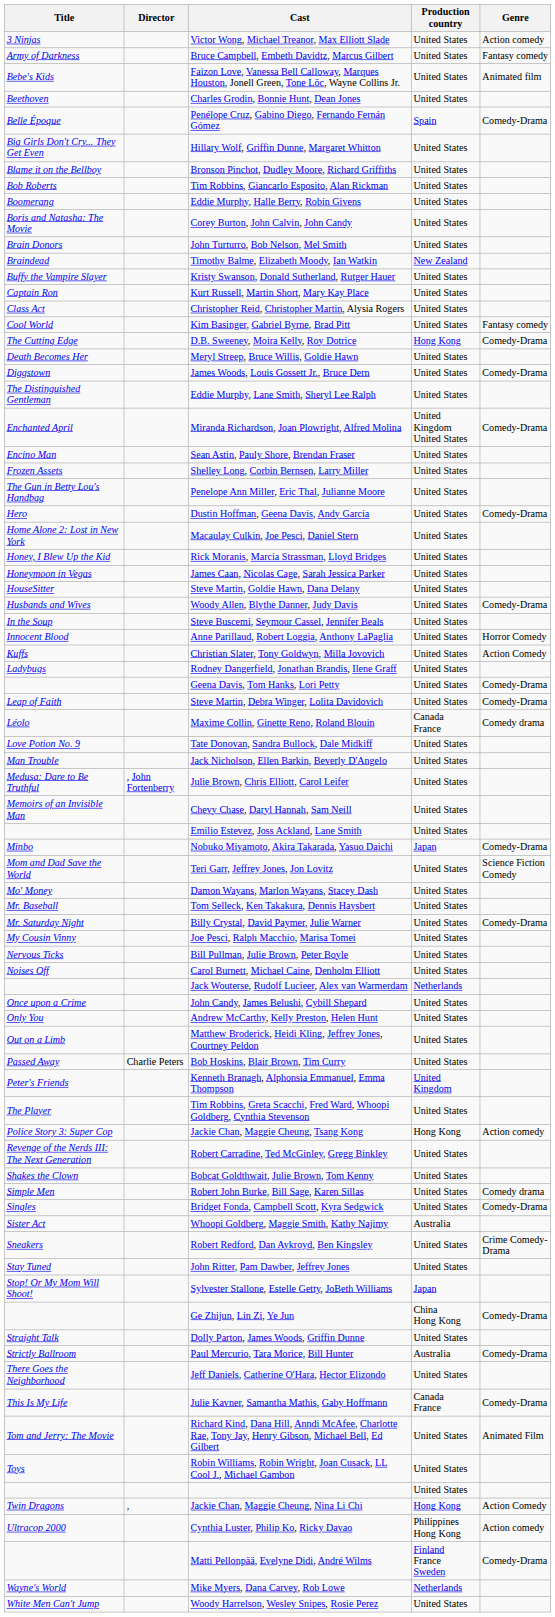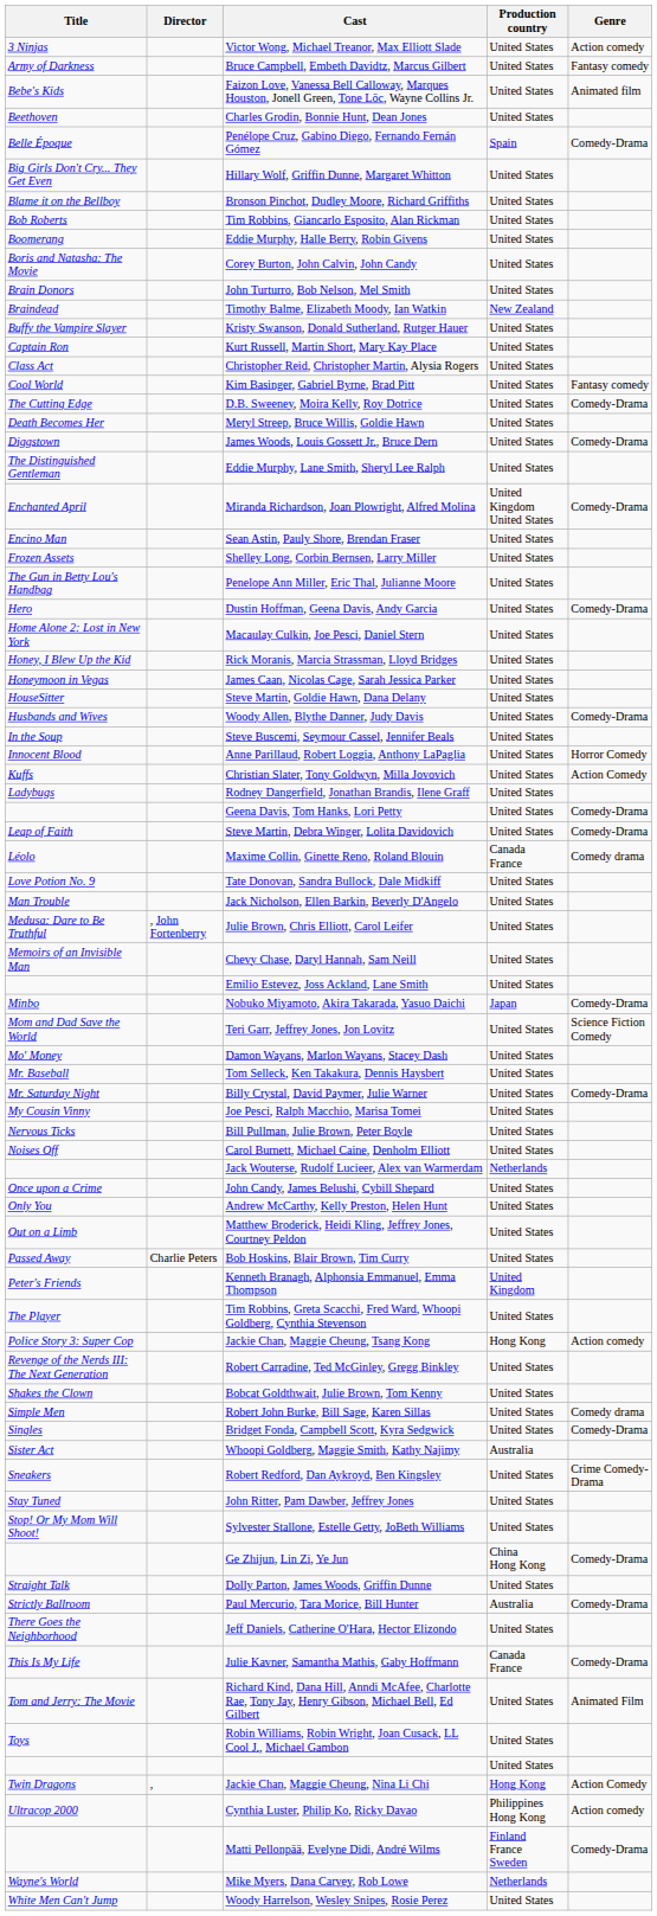 <table class="wikitable sortable">
 <tr>
 <th scope="col">Title</th>
 <th scope="col">Director</th>
 <th scope="col" class="unsortable">Cast</th>
 <th scope="col">Production country</th>
 <th scope="col">Genre</th>
 </tr>
 <tr>
 <td><em><a href='#'>3 Ninjas</a></em></td>
 <td></td>
 <td><a href='#'>Victor Wong</a>, <a href='#'>Michael Treanor</a>, <a href='#'>Max Elliott Slade</a></td>
 <td>United States</td>
 <td>Action comedy</td>
 </tr>
 <tr>
 <td><em><a href='#'>Army of Darkness</a></em></td>
 <td></td>
 <td><a href='#'>Bruce Campbell</a>, <a href='#'>Embeth Davidtz</a>, <a href='#'>Marcus Gilbert</a></td>
 <td>United States</td>
 <td>Fantasy comedy</td>
 </tr>
 <tr>
 <td><em><a href='#'>Bebe's Kids</a></em></td>
 <td></td>
 <td><a href='#'>Faizon Love</a>, <a href='#'>Vanessa Bell Calloway</a>, <a href='#'>Marques Houston</a>, Jonell Green, <a href='#'>Tone Lōc</a>, Wayne Collins Jr.</td>
 <td>United States</td>
 <td>Animated film</td>
 </tr>
 <tr>
 <td><em><a href='#'>Beethoven</a></em></td>
 <td></td>
 <td><a href='#'>Charles Grodin</a>, <a href='#'>Bonnie Hunt</a>, <a href='#'>Dean Jones</a></td>
 <td>United States</td>
 <td></td>
 </tr>
 <tr>
 <td><em><a href='#'>Belle Époque</a></em></td>
 <td></td>
 <td><a href='#'>Penélope Cruz</a>, <a href='#'>Gabino Diego</a>, <a href='#'>Fernando Fernán Gómez</a></td>
 <td><a href='#'>Spain</a></td>
 <td>Comedy-Drama</td>
 </tr>
 <tr>
 <td><em><a href='#'>Big Girls Don't Cry... They Get Even</a></em></td>
 <td></td>
 <td><a href='#'>Hillary Wolf</a>, <a href='#'>Griffin Dunne</a>, <a href='#'>Margaret Whitton</a></td>
 <td>United States</td>
 <td></td>
 </tr>
 <tr>
 <td><em><a href='#'>Blame it on the Bellboy</a></em></td>
 <td></td>
 <td><a href='#'>Bronson Pinchot</a>, <a href='#'>Dudley Moore</a>, <a href='#'>Richard Griffiths</a></td>
 <td>United States</td>
 <td></td>
 </tr>
 <tr>
 <td><em><a href='#'>Bob Roberts</a></em></td>
 <td></td>
 <td><a href='#'>Tim Robbins</a>, <a href='#'>Giancarlo Esposito</a>, <a href='#'>Alan Rickman</a></td>
 <td>United States<br></td>
 <td></td>
 </tr>
 <tr>
 <td><em><a href='#'>Boomerang</a></em></td>
 <td></td>
 <td><a href='#'>Eddie Murphy</a>, <a href='#'>Halle Berry</a>, <a href='#'>Robin Givens</a></td>
 <td>United States</td>
 <td></td>
 </tr>
 <tr>
 <td><em><a href='#'>Boris and Natasha: The Movie</a></em></td>
 <td></td>
 <td><a href='#'>Corey Burton</a>, <a href='#'>John Calvin</a>, <a href='#'>John Candy</a></td>
 <td>United States</td>
 <td></td>
 </tr>
 <tr>
 <td><em><a href='#'>Brain Donors</a></em></td>
 <td></td>
 <td><a href='#'>John Turturro</a>, <a href='#'>Bob Nelson</a>, <a href='#'>Mel Smith</a></td>
 <td>United States</td>
 <td></td>
 </tr>
 <tr>
 <td><em><a href='#'>Braindead</a></em></td>
 <td></td>
 <td><a href='#'>Timothy Balme</a>, <a href='#'>Elizabeth Moody</a>, <a href='#'>Ian Watkin</a></td>
 <td><a href='#'>New Zealand</a></td>
 <td></td>
 </tr>
 <tr>
 <td><em><a href='#'>Buffy the Vampire Slayer</a></em></td>
 <td></td>
 <td><a href='#'>Kristy Swanson</a>, <a href='#'>Donald Sutherland</a>, <a href='#'>Rutger Hauer</a></td>
 <td>United States</td>
 <td></td>
 </tr>
 <tr>
 <td><em><a href='#'>Captain Ron</a></em></td>
 <td></td>
 <td><a href='#'>Kurt Russell</a>, <a href='#'>Martin Short</a>, <a href='#'>Mary Kay Place</a></td>
 <td>United States</td>
 <td></td>
 </tr>
 <tr>
 <td><em><a href='#'>Class Act</a></em></td>
 <td></td>
 <td><a href='#'>Christopher Reid</a>, <a href='#'>Christopher Martin</a>, Alysia Rogers</td>
 <td>United States</td>
 <td></td>
 </tr>
 <tr>
 <td><em><a href='#'>Cool World</a></em></td>
 <td></td>
 <td><a href='#'>Kim Basinger</a>, <a href='#'>Gabriel Byrne</a>, <a href='#'>Brad Pitt</a></td>
 <td>United States</td>
 <td>Fantasy comedy</td>
 </tr>
 <tr>
 <td><em><a href='#'>The Cutting Edge</a></em></td>
 <td></td>
 <td><a href='#'>D.B. Sweeney</a>, <a href='#'>Moira Kelly</a>, <a href='#'>Roy Dotrice</a></td>
-<td><a href='#'>Hong Kong</a></td>
+<td>United States</td>
 <td>Comedy-Drama</td>
 </tr>
 <tr>
 <td><em><a href='#'>Death Becomes Her</a></em></td>
 <td></td>
 <td><a href='#'>Meryl Streep</a>, <a href='#'>Bruce Willis</a>, <a href='#'>Goldie Hawn</a></td>
 <td>United States</td>
 <td></td>
 </tr>
 <tr>
 <td><em><a href='#'>Diggstown</a></em></td>
 <td></td>
 <td><a href='#'>James Woods</a>, <a href='#'>Louis Gossett Jr.</a>, <a href='#'>Bruce Dern</a></td>
 <td>United States</td>
 <td>Comedy-Drama</td>
 </tr>
 <tr>
 <td><em><a href='#'>The Distinguished Gentleman</a></em></td>
 <td></td>
 <td><a href='#'>Eddie Murphy</a>, <a href='#'>Lane Smith</a>, <a href='#'>Sheryl Lee Ralph</a></td>
 <td>United States</td>
 <td></td>
 </tr>
 <tr>
 <td><em><a href='#'>Enchanted April</a></em></td>
 <td></td>
 <td><a href='#'>Miranda Richardson</a>, <a href='#'>Joan Plowright</a>, <a href='#'>Alfred Molina</a></td>
 <td>United Kingdom<br>United States</td>
 <td>Comedy-Drama</td>
 </tr>
 <tr>
 <td><em><a href='#'>Encino Man</a></em></td>
 <td></td>
 <td><a href='#'>Sean Astin</a>, <a href='#'>Pauly Shore</a>, <a href='#'>Brendan Fraser</a></td>
 <td>United States</td>
 <td></td>
 </tr>
 <tr>
 <td><em><a href='#'>Frozen Assets</a></em></td>
 <td></td>
 <td><a href='#'>Shelley Long</a>, <a href='#'>Corbin Bernsen</a>, <a href='#'>Larry Miller</a></td>
 <td>United States</td>
 <td></td>
 </tr>
 <tr>
 <td><em><a href='#'>The Gun in Betty Lou's Handbag</a></em></td>
 <td></td>
 <td><a href='#'>Penelope Ann Miller</a>, <a href='#'>Eric Thal</a>, <a href='#'>Julianne Moore</a></td>
 <td>United States</td>
 <td></td>
 </tr>
 <tr>
 <td><em><a href='#'>Hero</a></em></td>
 <td></td>
 <td><a href='#'>Dustin Hoffman</a>, <a href='#'>Geena Davis</a>, <a href='#'>Andy Garcia</a></td>
 <td>United States</td>
 <td>Comedy-Drama</td>
 </tr>
 <tr>
 <td><em><a href='#'>Home Alone 2: Lost in New York</a></em></td>
 <td></td>
 <td><a href='#'>Macaulay Culkin</a>, <a href='#'>Joe Pesci</a>, <a href='#'>Daniel Stern</a></td>
 <td>United States</td>
 <td></td>
 </tr>
 <tr>
 <td><em><a href='#'>Honey, I Blew Up the Kid</a></em></td>
 <td></td>
 <td><a href='#'>Rick Moranis</a>, <a href='#'>Marcia Strassman</a>, <a href='#'>Lloyd Bridges</a></td>
 <td>United States</td>
 <td></td>
 </tr>
 <tr>
 <td><em><a href='#'>Honeymoon in Vegas</a></em></td>
 <td></td>
 <td><a href='#'>James Caan</a>, <a href='#'>Nicolas Cage</a>, <a href='#'>Sarah Jessica Parker</a></td>
 <td>United States</td>
 <td></td>
 </tr>
 <tr>
 <td><em><a href='#'>HouseSitter</a></em></td>
 <td></td>
 <td><a href='#'>Steve Martin</a>, <a href='#'>Goldie Hawn</a>, <a href='#'>Dana Delany</a></td>
 <td>United States</td>
 <td></td>
 </tr>
 <tr>
 <td><em><a href='#'>Husbands and Wives</a></em></td>
 <td></td>
 <td><a href='#'>Woody Allen</a>, <a href='#'>Blythe Danner</a>, <a href='#'>Judy Davis</a></td>
 <td>United States</td>
 <td>Comedy-Drama</td>
 </tr>
 <tr>
 <td><em><a href='#'>In the Soup</a></em></td>
 <td></td>
 <td><a href='#'>Steve Buscemi</a>, <a href='#'>Seymour Cassel</a>, <a href='#'>Jennifer Beals</a></td>
 <td>United States</td>
 <td></td>
 </tr>
 <tr>
 <td><em><a href='#'>Innocent Blood</a></em></td>
 <td></td>
 <td><a href='#'>Anne Parillaud</a>, <a href='#'>Robert Loggia</a>, <a href='#'>Anthony LaPaglia</a></td>
 <td>United States</td>
 <td>Horror Comedy</td>
 </tr>
 <tr>
 <td><em><a href='#'>Kuffs</a></em></td>
 <td></td>
 <td><a href='#'>Christian Slater</a>, <a href='#'>Tony Goldwyn</a>, <a href='#'>Milla Jovovich</a></td>
 <td>United States</td>
 <td>Action Comedy</td>
 </tr>
 <tr>
 <td><em><a href='#'>Ladybugs</a></em></td>
 <td></td>
 <td><a href='#'>Rodney Dangerfield</a>, <a href='#'>Jonathan Brandis</a>, <a href='#'>Ilene Graff</a></td>
 <td>United States</td>
 <td></td>
 </tr>
 <tr>
 <td></td>
 <td></td>
 <td><a href='#'>Geena Davis</a>, <a href='#'>Tom Hanks</a>, <a href='#'>Lori Petty</a></td>
 <td>United States</td>
 <td>Comedy-Drama</td>
 </tr>
 <tr>
 <td><em><a href='#'>Leap of Faith</a></em></td>
 <td></td>
 <td><a href='#'>Steve Martin</a>, <a href='#'>Debra Winger</a>, <a href='#'>Lolita Davidovich</a></td>
 <td>United States</td>
 <td>Comedy-Drama</td>
 </tr>
 <tr>
 <td><em><a href='#'>Léolo</a></em></td>
 <td></td>
 <td><a href='#'>Maxime Collin</a>, <a href='#'>Ginette Reno</a>, <a href='#'>Roland Blouin</a></td>
 <td>Canada<br>France</td>
 <td>Comedy drama</td>
 </tr>
 <tr>
 <td><em><a href='#'>Love Potion No. 9</a></em></td>
 <td></td>
 <td><a href='#'>Tate Donovan</a>, <a href='#'>Sandra Bullock</a>, <a href='#'>Dale Midkiff</a></td>
 <td>United States</td>
 <td></td>
 </tr>
 <tr>
 <td><em><a href='#'>Man Trouble</a></em></td>
 <td></td>
 <td><a href='#'>Jack Nicholson</a>, <a href='#'>Ellen Barkin</a>, <a href='#'>Beverly D'Angelo</a></td>
 <td>United States</td>
 <td></td>
 </tr>
 <tr>
 <td><em><a href='#'>Medusa: Dare to Be Truthful</a></em></td>
 <td>, <a href='#'>John Fortenberry</a></td>
 <td><a href='#'>Julie Brown</a>, <a href='#'>Chris Elliott</a>, <a href='#'>Carol Leifer</a></td>
 <td>United States</td>
 <td></td>
 </tr>
 <tr>
 <td><em><a href='#'>Memoirs of an Invisible Man</a></em></td>
 <td></td>
 <td><a href='#'>Chevy Chase</a>, <a href='#'>Daryl Hannah</a>, <a href='#'>Sam Neill</a></td>
 <td>United States</td>
 <td></td>
 </tr>
 <tr>
 <td></td>
 <td></td>
 <td><a href='#'>Emilio Estevez</a>, <a href='#'>Joss Ackland</a>, <a href='#'>Lane Smith</a></td>
 <td>United States</td>
 <td></td>
 </tr>
 <tr>
 <td><em><a href='#'>Minbo</a></em></td>
 <td></td>
 <td><a href='#'>Nobuko Miyamoto</a>, <a href='#'>Akira Takarada</a>, <a href='#'>Yasuo Daichi</a></td>
 <td><a href='#'>Japan</a></td>
 <td>Comedy-Drama</td>
 </tr>
 <tr>
 <td><em><a href='#'>Mom and Dad Save the World</a></em></td>
 <td></td>
 <td><a href='#'>Teri Garr</a>, <a href='#'>Jeffrey Jones</a>, <a href='#'>Jon Lovitz</a></td>
 <td>United States</td>
 <td>Science Fiction Comedy</td>
 </tr>
 <tr>
 <td><em><a href='#'>Mo' Money</a></em></td>
 <td></td>
 <td><a href='#'>Damon Wayans</a>, <a href='#'>Marlon Wayans</a>, <a href='#'>Stacey Dash</a></td>
 <td>United States</td>
 <td></td>
 </tr>
 <tr>
 <td><em><a href='#'>Mr. Baseball</a></em></td>
 <td></td>
 <td><a href='#'>Tom Selleck</a>, <a href='#'>Ken Takakura</a>, <a href='#'>Dennis Haysbert</a></td>
 <td>United States</td>
 <td></td>
 </tr>
 <tr>
 <td><em><a href='#'>Mr. Saturday Night</a></em></td>
 <td></td>
 <td><a href='#'>Billy Crystal</a>, <a href='#'>David Paymer</a>, <a href='#'>Julie Warner</a></td>
 <td>United States</td>
 <td>Comedy-Drama</td>
 </tr>
 <tr>
 <td><em><a href='#'>My Cousin Vinny</a></em></td>
 <td></td>
 <td><a href='#'>Joe Pesci</a>, <a href='#'>Ralph Macchio</a>, <a href='#'>Marisa Tomei</a></td>
 <td>United States</td>
 <td></td>
 </tr>
 <tr>
 <td><em><a href='#'>Nervous Ticks</a></em></td>
 <td></td>
 <td><a href='#'>Bill Pullman</a>, <a href='#'>Julie Brown</a>, <a href='#'>Peter Boyle</a></td>
 <td>United States</td>
 <td></td>
 </tr>
 <tr>
 <td><em><a href='#'>Noises Off</a></em></td>
 <td></td>
 <td><a href='#'>Carol Burnett</a>, <a href='#'>Michael Caine</a>, <a href='#'>Denholm Elliott</a></td>
 <td>United States</td>
 <td></td>
 </tr>
 <tr>
 <td></td>
 <td></td>
 <td><a href='#'>Jack Wouterse</a>, <a href='#'>Rudolf Lucieer</a>, <a href='#'>Alex van Warmerdam</a></td>
 <td><a href='#'>Netherlands</a></td>
 <td></td>
 </tr>
 <tr>
 <td><em><a href='#'>Once upon a Crime</a></em></td>
 <td></td>
 <td><a href='#'>John Candy</a>, <a href='#'>James Belushi</a>, <a href='#'>Cybill Shepard</a></td>
 <td>United States</td>
 <td></td>
 </tr>
 <tr>
 <td><em><a href='#'>Only You</a></em></td>
 <td></td>
 <td><a href='#'>Andrew McCarthy</a>, <a href='#'>Kelly Preston</a>, <a href='#'>Helen Hunt</a></td>
 <td>United States</td>
 <td></td>
 </tr>
 <tr>
 <td><em><a href='#'>Out on a Limb</a></em></td>
 <td></td>
 <td><a href='#'>Matthew Broderick</a>, <a href='#'>Heidi Kling</a>, <a href='#'>Jeffrey Jones</a>, <a href='#'>Courtney Peldon</a></td>
 <td>United States</td>
 <td></td>
 </tr>
 <tr>
 <td><em><a href='#'>Passed Away</a></em></td>
 <td sortname>Charlie Peters</td>
 <td><a href='#'>Bob Hoskins</a>, <a href='#'>Blair Brown</a>, <a href='#'>Tim Curry</a></td>
 <td>United States</td>
 <td></td>
 </tr>
 <tr>
 <td><em><a href='#'>Peter's Friends</a></em></td>
 <td></td>
 <td><a href='#'>Kenneth Branagh</a>, <a href='#'>Alphonsia Emmanuel</a>, <a href='#'>Emma Thompson</a></td>
 <td><a href='#'>United Kingdom</a></td>
 <td></td>
 </tr>
 <tr>
 <td><em><a href='#'>The Player</a></em></td>
 <td></td>
 <td><a href='#'>Tim Robbins</a>, <a href='#'>Greta Scacchi</a>, <a href='#'>Fred Ward</a>, <a href='#'>Whoopi Goldberg</a>, <a href='#'>Cynthia Stevenson</a></td>
 <td>United States</td>
 <td></td>
 </tr>
 <tr>
 <td><em><a href='#'>Police Story 3: Super Cop</a></em></td>
 <td></td>
 <td><a href='#'>Jackie Chan</a>, <a href='#'>Maggie Cheung</a>, <a href='#'>Tsang Kong</a></td>
 <td>Hong Kong</td>
 <td>Action comedy</td>
 </tr>
 <tr>
 <td><em><a href='#'>Revenge of the Nerds III: The Next Generation</a></em></td>
 <td></td>
 <td><a href='#'>Robert Carradine</a>, <a href='#'>Ted McGinley</a>, <a href='#'>Gregg Binkley</a></td>
 <td>United States</td>
 <td></td>
 </tr>
 <tr>
 <td><em><a href='#'>Shakes the Clown</a></em></td>
 <td></td>
 <td><a href='#'>Bobcat Goldthwait</a>, <a href='#'>Julie Brown</a>, <a href='#'>Tom Kenny</a></td>
 <td>United States</td>
 <td></td>
 </tr>
 <tr>
 <td><em><a href='#'>Simple Men</a></em></td>
 <td></td>
 <td><a href='#'>Robert John Burke</a>, <a href='#'>Bill Sage</a>, <a href='#'>Karen Sillas</a></td>
 <td>United States</td>
 <td>Comedy drama</td>
 </tr>
 <tr>
 <td><em><a href='#'>Singles</a></em></td>
 <td></td>
 <td><a href='#'>Bridget Fonda</a>, <a href='#'>Campbell Scott</a>, <a href='#'>Kyra Sedgwick</a></td>
 <td>United States</td>
 <td>Comedy-Drama</td>
 </tr>
 <tr>
 <td><em><a href='#'>Sister Act</a></em></td>
 <td></td>
 <td><a href='#'>Whoopi Goldberg</a>, <a href='#'>Maggie Smith</a>, <a href='#'>Kathy Najimy</a></td>
 <td>Australia</td>
 <td></td>
 </tr>
 <tr>
 <td><em><a href='#'>Sneakers</a></em></td>
 <td></td>
 <td><a href='#'>Robert Redford</a>, <a href='#'>Dan Aykroyd</a>, <a href='#'>Ben Kingsley</a></td>
 <td>United States</td>
 <td>Crime Comedy-Drama</td>
 </tr>
 <tr>
 <td><em><a href='#'>Stay Tuned</a></em></td>
 <td></td>
 <td><a href='#'>John Ritter</a>, <a href='#'>Pam Dawber</a>, <a href='#'>Jeffrey Jones</a></td>
 <td>United States</td>
 <td></td>
 </tr>
 <tr>
 <td><em><a href='#'>Stop! Or My Mom Will Shoot!</a></em></td>
 <td></td>
 <td><a href='#'>Sylvester Stallone</a>, <a href='#'>Estelle Getty</a>, <a href='#'>JoBeth Williams</a></td>
-<td><a href='#'>Japan</a></td>
+<td>United States</td>
 <td></td>
 </tr>
 <tr>
 <td></td>
 <td></td>
 <td><a href='#'>Ge Zhijun</a>, <a href='#'>Lin Zi</a>, <a href='#'>Ye Jun</a></td>
 <td>China<br>Hong Kong</td>
 <td>Comedy-Drama</td>
 </tr>
 <tr>
 <td><em><a href='#'>Straight Talk</a></em></td>
 <td></td>
 <td><a href='#'>Dolly Parton</a>, <a href='#'>James Woods</a>, <a href='#'>Griffin Dunne</a></td>
 <td>United States</td>
 <td></td>
 </tr>
 <tr>
 <td><em><a href='#'>Strictly Ballroom</a></em></td>
 <td></td>
 <td><a href='#'>Paul Mercurio</a>, <a href='#'>Tara Morice</a>, <a href='#'>Bill Hunter</a></td>
 <td>Australia</td>
 <td>Comedy-Drama</td>
 </tr>
 <tr>
 <td><em><a href='#'>There Goes the Neighborhood</a></em></td>
 <td></td>
 <td><a href='#'>Jeff Daniels</a>, <a href='#'>Catherine O'Hara</a>, <a href='#'>Hector Elizondo</a></td>
 <td>United States</td>
 <td></td>
 </tr>
 <tr>
 <td><em><a href='#'>This Is My Life</a></em></td>
 <td></td>
 <td><a href='#'>Julie Kavner</a>, <a href='#'>Samantha Mathis</a>, <a href='#'>Gaby Hoffmann</a></td>
 <td>Canada<br>France</td>
 <td>Comedy-Drama</td>
 </tr>
 <tr>
 <td><em><a href='#'>Tom and Jerry: The Movie</a></em></td>
 <td></td>
 <td><a href='#'>Richard Kind</a>, <a href='#'>Dana Hill</a>, <a href='#'>Anndi McAfee</a>, <a href='#'>Charlotte Rae</a>, <a href='#'>Tony Jay</a>, <a href='#'>Henry Gibson</a>, <a href='#'>Michael Bell</a>, <a href='#'>Ed Gilbert</a></td>
 <td>United States</td>
 <td>Animated Film</td>
 </tr>
 <tr>
 <td><em><a href='#'>Toys</a></em></td>
 <td></td>
 <td><a href='#'>Robin Williams</a>, <a href='#'>Robin Wright</a>, <a href='#'>Joan Cusack</a>, <a href='#'>LL Cool J.</a>, <a href='#'>Michael Gambon</a></td>
 <td>United States</td>
 <td></td>
 </tr>
 <tr>
 <td></td>
 <td></td>
 <td></td>
 <td>United States</td>
 <td></td>
 </tr>
 <tr>
 <td><em><a href='#'>Twin Dragons</a></em></td>
 <td>, </td>
 <td><a href='#'>Jackie Chan</a>, <a href='#'>Maggie Cheung</a>, <a href='#'>Nina Li Chi</a></td>
 <td><a href='#'>Hong Kong</a></td>
 <td>Action Comedy</td>
 </tr>
 <tr>
 <td><em><a href='#'>Ultracop 2000</a></em></td>
 <td></td>
 <td><a href='#'>Cynthia Luster</a>, <a href='#'>Philip Ko</a>, <a href='#'>Ricky Davao</a></td>
 <td>Philippines<br>Hong Kong</td>
 <td>Action comedy</td>
 </tr>
 <tr>
 <td></td>
 <td></td>
 <td><a href='#'>Matti Pellonpää</a>, <a href='#'>Evelyne Didi</a>, <a href='#'>André Wilms</a></td>
 <td><a href='#'>Finland</a><br>France<br><a href='#'>Sweden</a></td>
 <td>Comedy-Drama</td>
 </tr>
 <tr>
 <td><em><a href='#'>Wayne's World</a></em></td>
 <td></td>
 <td><a href='#'>Mike Myers</a>, <a href='#'>Dana Carvey</a>, <a href='#'>Rob Lowe</a></td>
 <td><a href='#'>Netherlands</a></td>
 <td></td>
 </tr>
 <tr>
 <td><em><a href='#'>White Men Can't Jump</a></em></td>
 <td></td>
 <td><a href='#'>Woody Harrelson</a>, <a href='#'>Wesley Snipes</a>, <a href='#'>Rosie Perez</a></td>
 <td>United States</td>
 <td></td>
 </tr>
 </table>
